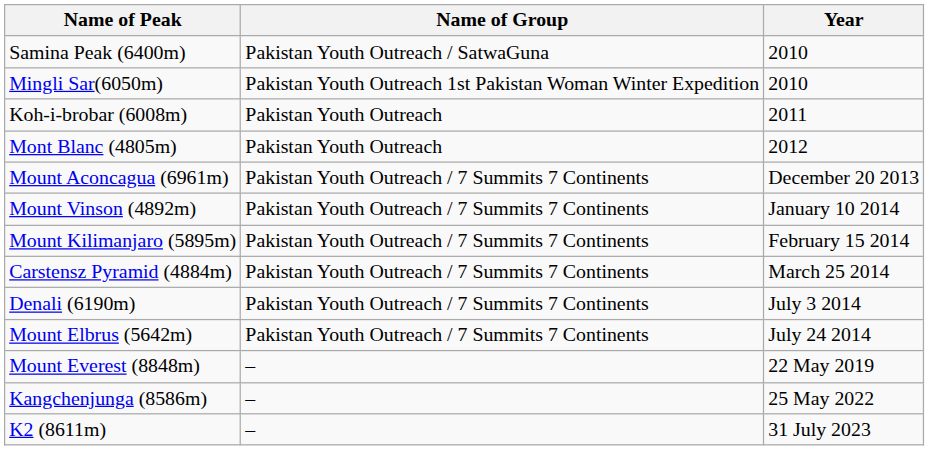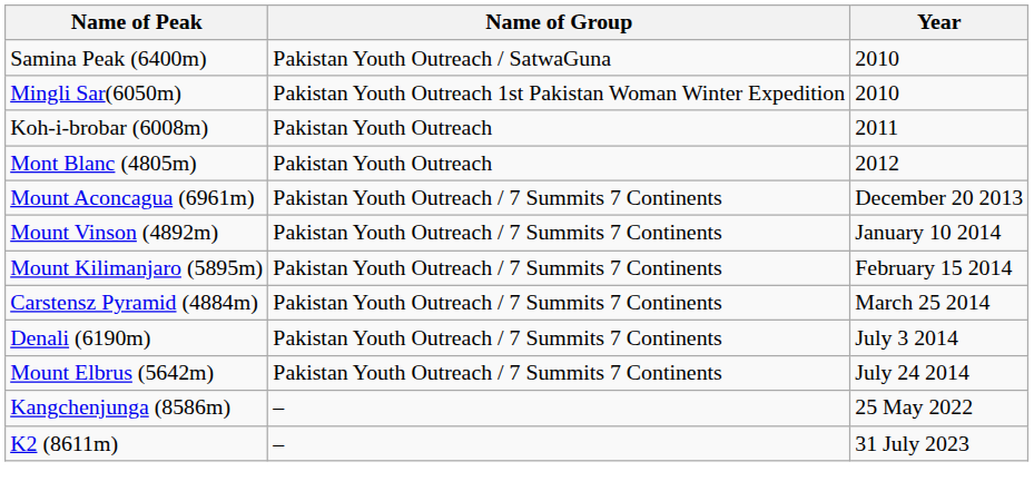 <table class="wikitable">
 <tr>
 <th>Name of Peak</th>
 <th>Name of Group</th>
 <th>Year</th>
 </tr>
 <tr>
 <td>Samina Peak (6400m)</td>
 <td>Pakistan Youth Outreach / SatwaGuna</td>
 <td>2010</td>
 </tr>
 <tr>
 <td><a href='#'>Mingli Sar</a>(6050m)</td>
 <td>Pakistan Youth Outreach 1st Pakistan Woman Winter Expedition</td>
 <td>2010</td>
 </tr>
 <tr>
 <td>Koh-i-brobar (6008m)</td>
 <td>Pakistan Youth Outreach</td>
 <td>2011</td>
 </tr>
 <tr>
 <td><a href='#'>Mont Blanc</a> (4805m)</td>
 <td>Pakistan Youth Outreach</td>
 <td>2012</td>
 </tr>
 <tr>
 <td><a href='#'>Mount Aconcagua</a> (6961m)</td>
 <td>Pakistan Youth Outreach / 7 Summits 7 Continents</td>
 <td>December 20 2013</td>
 </tr>
 <tr>
 <td><a href='#'>Mount Vinson</a> (4892m)</td>
 <td>Pakistan Youth Outreach / 7 Summits 7 Continents</td>
 <td>January 10 2014</td>
 </tr>
 <tr>
 <td><a href='#'>Mount Kilimanjaro</a> (5895m)</td>
 <td>Pakistan Youth Outreach / 7 Summits 7 Continents</td>
 <td>February 15 2014</td>
 </tr>
 <tr>
 <td><a href='#'>Carstensz Pyramid</a> (4884m)</td>
 <td>Pakistan Youth Outreach / 7 Summits 7 Continents</td>
 <td>March 25 2014</td>
 </tr>
 <tr>
 <td><a href='#'>Denali</a> (6190m)</td>
 <td>Pakistan Youth Outreach / 7 Summits 7 Continents</td>
 <td>July 3 2014</td>
 </tr>
 <tr>
 <td><a href='#'>Mount Elbrus</a> (5642m)</td>
 <td>Pakistan Youth Outreach / 7 Summits 7 Continents</td>
 <td>July 24 2014</td>
 </tr>
 <tr>
-<td><a href='#'>Mount Everest</a> (8848m)</td>
-<td>–</td>
-<td>22 May 2019</td>
-</tr>
-<tr>
 <td><a href='#'>Kangchenjunga</a> (8586m)</td>
 <td>–</td>
 <td>25 May 2022</td>
 </tr>
 <tr>
 <td><a href='#'>K2</a> (8611m)</td>
 <td>–</td>
 <td>31 July 2023</td>
 </tr>
 </table>
